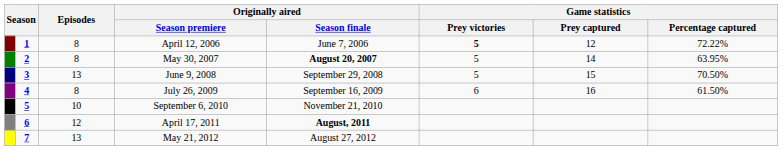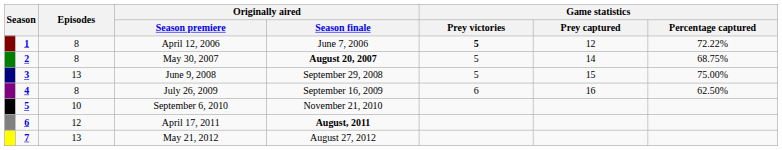 <table class="wikitable">
 <tr>
 <th colspan="2" rowspan="2" style="width:3%;">Season</th>
 <th rowspan="2" style="width:10%;">Episodes</th>
 <th colspan="2">Originally aired</th>
 <th colspan="3">Game statistics</th>
 </tr>
 <tr>
 <th style="width:20%;"><a href='#'>Season premiere</a></th>
 <th style="width:20%;"><a href='#'>Season finale</a></th>
 <th style="width:15%;">Prey victories</th>
 <th style="width:15%;">Prey captured</th>
 <th style="width:17%;">Percentage captured</th>
 </tr>
 <tr>
 <td style="background:maroon; height:10px;"></td>
 <td style="text-align:center;"><strong><a href='#'>1</a></strong></td>
 <td style="text-align:center;">8</td>
 <td style="text-align:center;">April 12, 2006</td>
 <td style="text-align:center;">June 7, 2006</td>
 <td style="text-align:center;"><strong>5</strong></td>
 <td style="text-align:center;">12</td>
 <td style="text-align:center;">72.22%</td>
 </tr>
 <tr>
 <td style="background:green; height:10px;"></td>
 <td style="text-align:center;"><strong><a href='#'>2</a></strong></td>
 <td style="text-align:center;">8</td>
 <td style="text-align:center;">May 30, 2007</td>
 <td style="text-align:center;"><strong>August 20, 2007</strong></td>
 <td style="text-align:center;">5</td>
 <td style="text-align:center;">14</td>
-<td style="text-align:center;">63.95%</td>
+<td style="text-align:center;">68.75%</td>
 </tr>
 <tr>
 <td style="background:navy; height:10px;"></td>
 <td style="text-align:center;"><strong><a href='#'>3</a></strong></td>
 <td style="text-align:center;">13</td>
 <td style="text-align:center;">June 9, 2008</td>
 <td style="text-align:center;">September 29, 2008</td>
 <td style="text-align:center;">5</td>
 <td style="text-align:center;">15</td>
-<td style="text-align:center;">70.50%</td>
+<td style="text-align:center;">75.00%</td>
 </tr>
 <tr>
 <td style="background:purple; height:10px;"></td>
 <td style="text-align:center;"><strong><a href='#'>4</a></strong></td>
 <td style="text-align:center;">8</td>
 <td style="text-align:center;">July 26, 2009</td>
 <td style="text-align:center;">September 16, 2009</td>
 <td style="text-align:center;">6</td>
 <td style="text-align:center;">16</td>
-<td style="text-align:center;">61.50%</td>
+<td style="text-align:center;">62.50%</td>
 </tr>
 <tr>
 <td style="background:black; height:10px;"></td>
 <td style="text-align:center;"><strong><a href='#'>5</a></strong></td>
 <td style="text-align:center;">10</td>
 <td style="text-align:center;">September 6, 2010</td>
 <td style="text-align:center;">November 21, 2010</td>
 <td style="text-align:center;"></td>
 <td style="text-align:center;"></td>
 <td style="text-align:center;"></td>
 </tr>
 <tr>
 <td style="background:gray; height:10px;"></td>
 <td style="text-align:center;"><strong><a href='#'>6</a></strong></td>
 <td style="text-align:center;">12</td>
 <td style="text-align:center;">April 17, 2011</td>
 <td style="text-align:center;"><strong>August, 2011</strong></td>
 <td style="text-align:center;"></td>
 <td style="text-align:center;"></td>
 <td style="text-align:center;"></td>
 </tr>
 <tr>
 <td style="background:yellow; height:10px;"></td>
 <td style="text-align:center;"><strong><a href='#'>7</a></strong></td>
 <td style="text-align:center;">13</td>
 <td style="text-align:center;">May 21, 2012</td>
 <td style="text-align:center;">August 27, 2012</td>
 <td style="text-align:center;"></td>
 <td style="text-align:center;"></td>
 <td style="text-align:center;"></td>
 </tr>
 </table>
